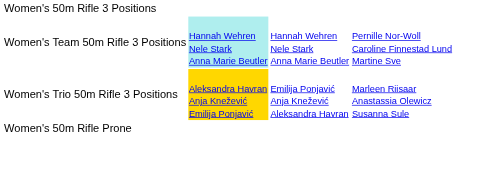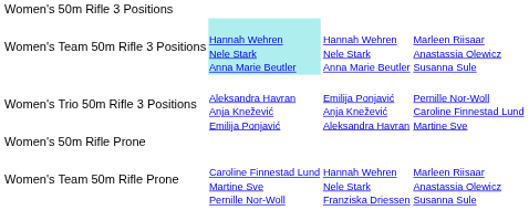 <table>
 <tr>
 <td>Women's 50m Rifle 3 Positions</td>
 <td></td>
 <td></td>
 <td></td>
 </tr>
 <tr>
 <td>Women's Team 50m Rifle 3 Positions</td>
 <td style="background: paleturquoise;"><br><small><a href='#'>Hannah Wehren</a><br><a href='#'>Nele Stark</a><br><a href='#'>Anna Marie Beutler</a></small></td>
 <td><br><small><a href='#'>Hannah Wehren</a><br><a href='#'>Nele Stark</a><br><a href='#'>Anna Marie Beutler</a></small></td>
-<td><br><small><a href='#'>Pernille Nor-Woll</a><br><a href='#'>Caroline Finnestad Lund</a><br><a href='#'>Martine Sve</a></small></td>
+<td><br><small><a href='#'>Marleen Riisaar</a><br><a href='#'>Anastassia Olewicz</a><br><a href='#'>Susanna Sule</a></small></td>
 </tr>
 <tr>
 <td>Women's Trio 50m Rifle 3 Positions</td>
-<td style="background: gold;"><br><small><a href='#'>Aleksandra Havran</a><br><a href='#'>Anja Knežević</a><br><a href='#'>Emilija Ponjavić</a></small></td>
+<td><br><small><a href='#'>Aleksandra Havran</a><br><a href='#'>Anja Knežević</a><br><a href='#'>Emilija Ponjavić</a></small></td>
 <td><br><small><a href='#'>Emilija Ponjavić</a><br><a href='#'>Anja Knežević</a><br><a href='#'>Aleksandra Havran</a></small></td>
-<td><br><small><a href='#'>Marleen Riisaar</a><br><a href='#'>Anastassia Olewicz</a><br><a href='#'>Susanna Sule</a></small></td>
+<td><br><small><a href='#'>Pernille Nor-Woll</a><br><a href='#'>Caroline Finnestad Lund</a><br><a href='#'>Martine Sve</a></small></td>
 </tr>
 <tr>
 <td>Women's 50m Rifle Prone</td>
 <td></td>
 <td></td>
 <td></td>
 </tr>
+<tr>
+<td>Women's Team 50m Rifle Prone</td>
+<td><br><small><a href='#'>Caroline Finnestad Lund</a><br><a href='#'>Martine Sve</a><br><a href='#'>Pernille Nor-Woll</a></small></td>
+<td><br><small><a href='#'>Hannah Wehren</a><br><a href='#'>Nele Stark</a><br><a href='#'>Franziska Driessen</a></small></td>
+<td><br><small><a href='#'>Marleen Riisaar</a><br><a href='#'>Anastassia Olewicz</a><br><a href='#'>Susanna Sule</a></small></td>
+</tr>
 </table>
